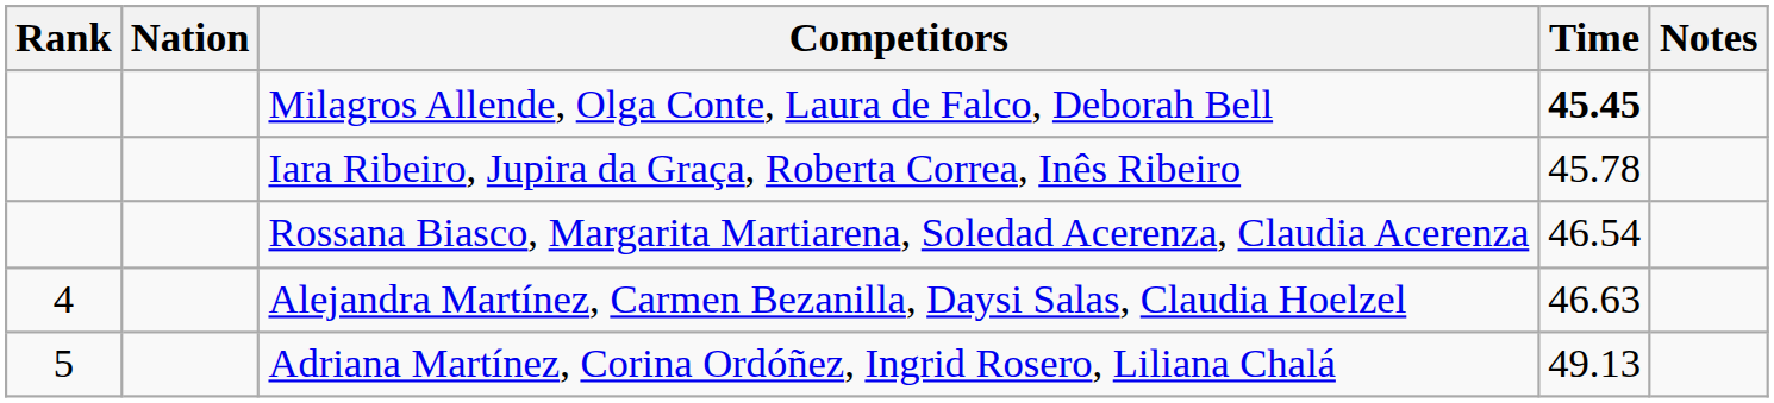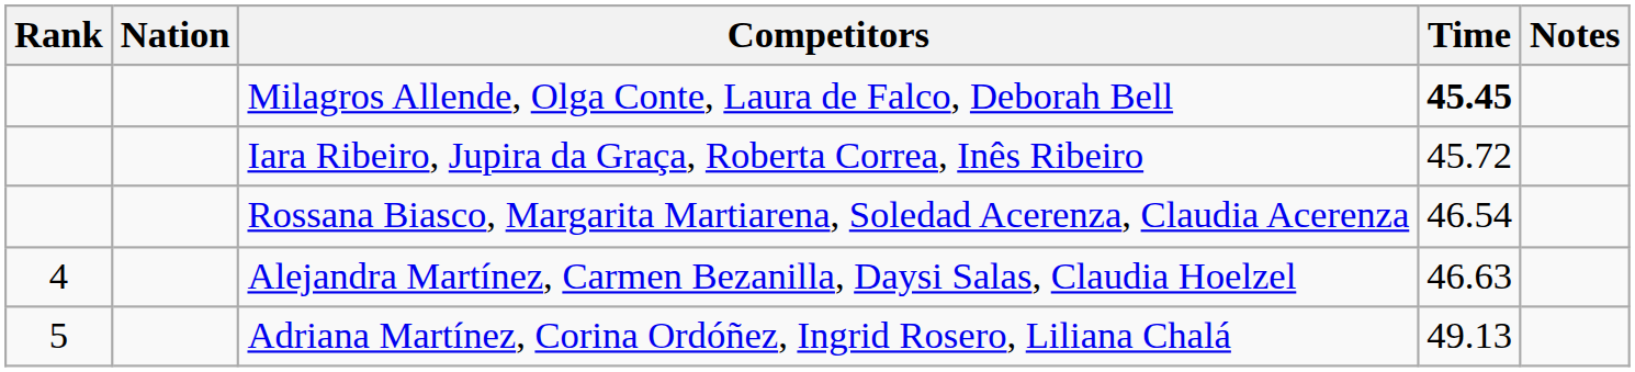 <table class="wikitable sortable" style="text-align:center">
 <tr>
 <th>Rank</th>
 <th>Nation</th>
 <th>Competitors</th>
 <th>Time</th>
 <th>Notes</th>
 </tr>
 <tr>
 <td></td>
 <td align=left></td>
 <td align=left><a href='#'>Milagros Allende</a>, <a href='#'>Olga Conte</a>, <a href='#'>Laura de Falco</a>, <a href='#'>Deborah Bell</a></td>
 <td><strong>45.45</strong></td>
 <td></td>
 </tr>
 <tr>
 <td></td>
 <td align=left></td>
 <td align=left><a href='#'>Iara Ribeiro</a>, <a href='#'>Jupira da Graça</a>, <a href='#'>Roberta Correa</a>, <a href='#'>Inês Ribeiro</a></td>
-<td>45.78</td>
+<td>45.72</td>
 <td></td>
 </tr>
 <tr>
 <td></td>
 <td align=left></td>
 <td align=left><a href='#'>Rossana Biasco</a>, <a href='#'>Margarita Martiarena</a>, <a href='#'>Soledad Acerenza</a>, <a href='#'>Claudia Acerenza</a></td>
 <td>46.54</td>
 <td></td>
 </tr>
 <tr>
 <td>4</td>
 <td align=left></td>
 <td align=left><a href='#'>Alejandra Martínez</a>, <a href='#'>Carmen Bezanilla</a>, <a href='#'>Daysi Salas</a>, <a href='#'>Claudia Hoelzel</a></td>
 <td>46.63</td>
 <td></td>
 </tr>
 <tr>
 <td>5</td>
 <td align=left></td>
 <td align=left><a href='#'>Adriana Martínez</a>, <a href='#'>Corina Ordóñez</a>, <a href='#'>Ingrid Rosero</a>, <a href='#'>Liliana Chalá</a></td>
 <td>49.13</td>
 <td></td>
 </tr>
 </table>
